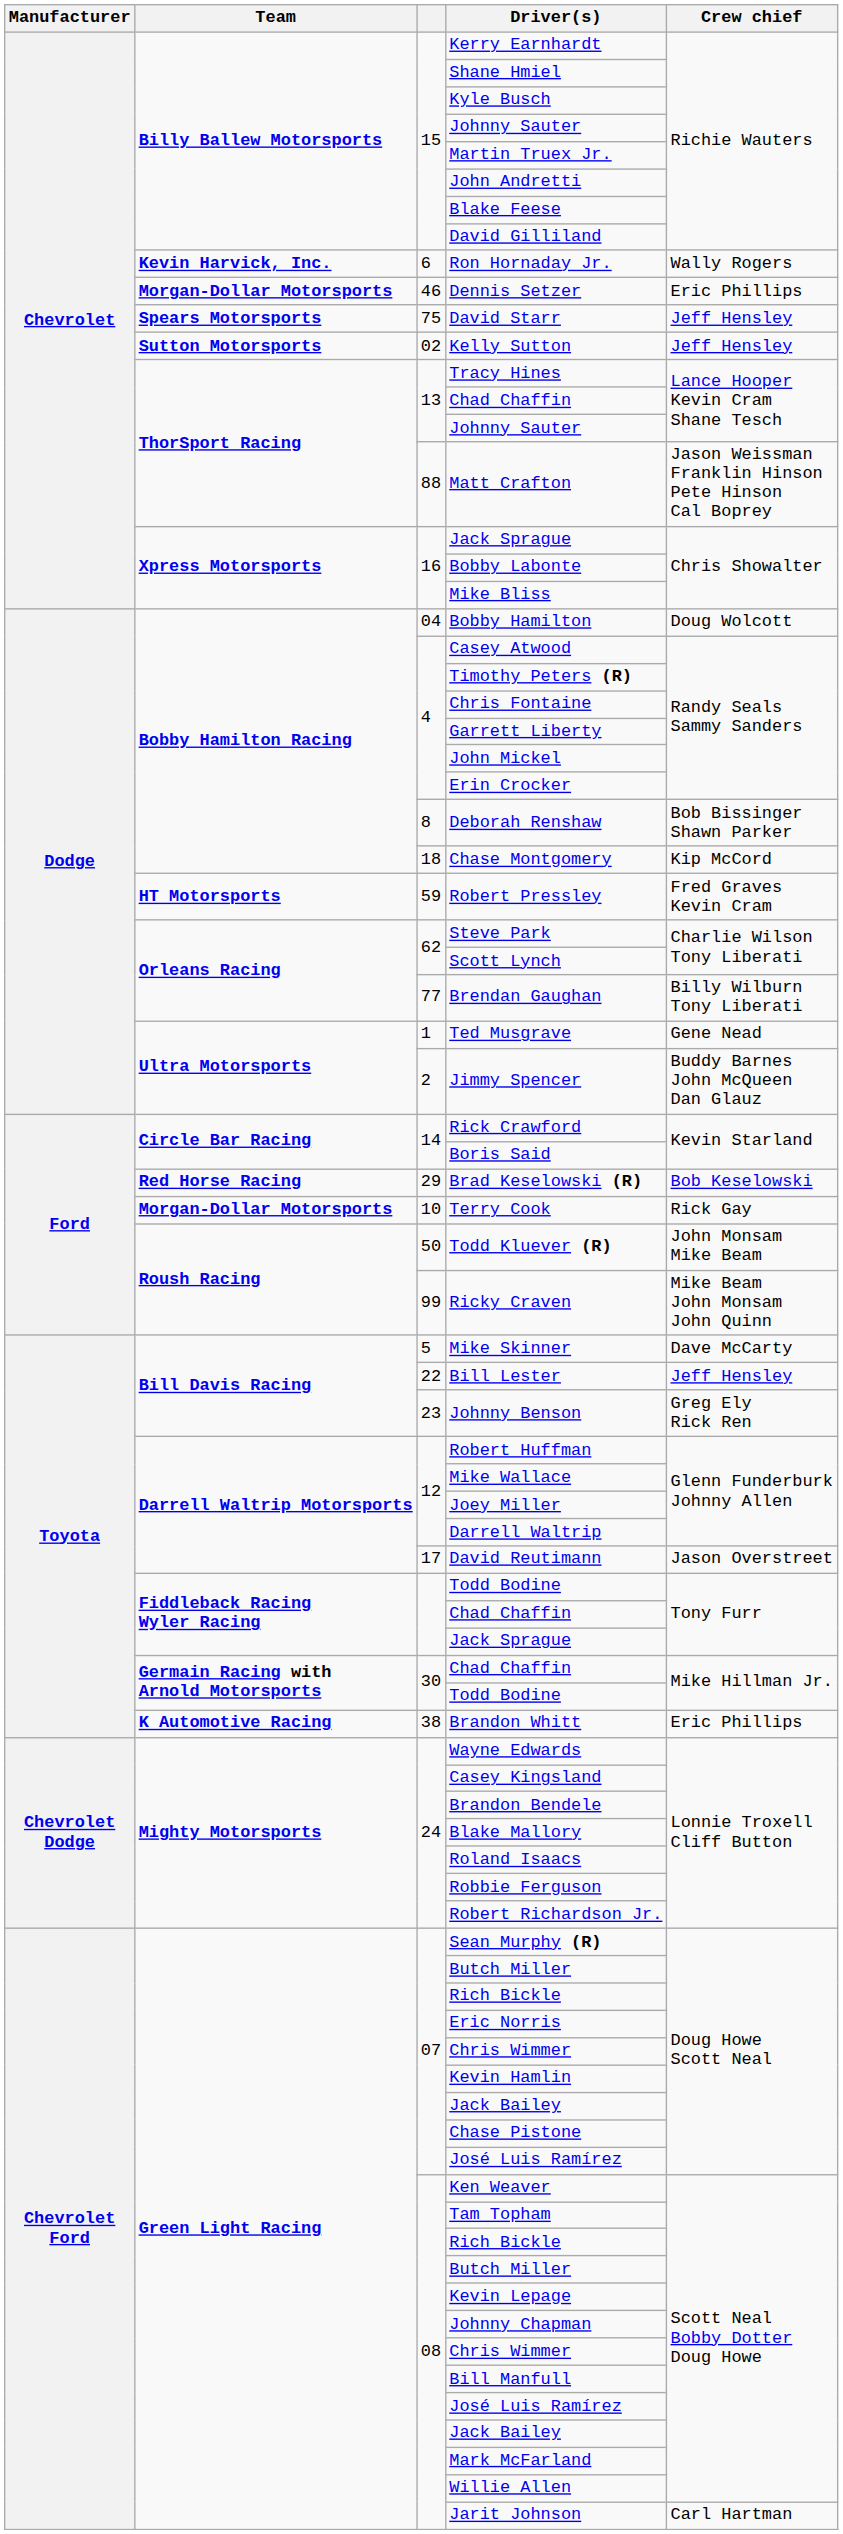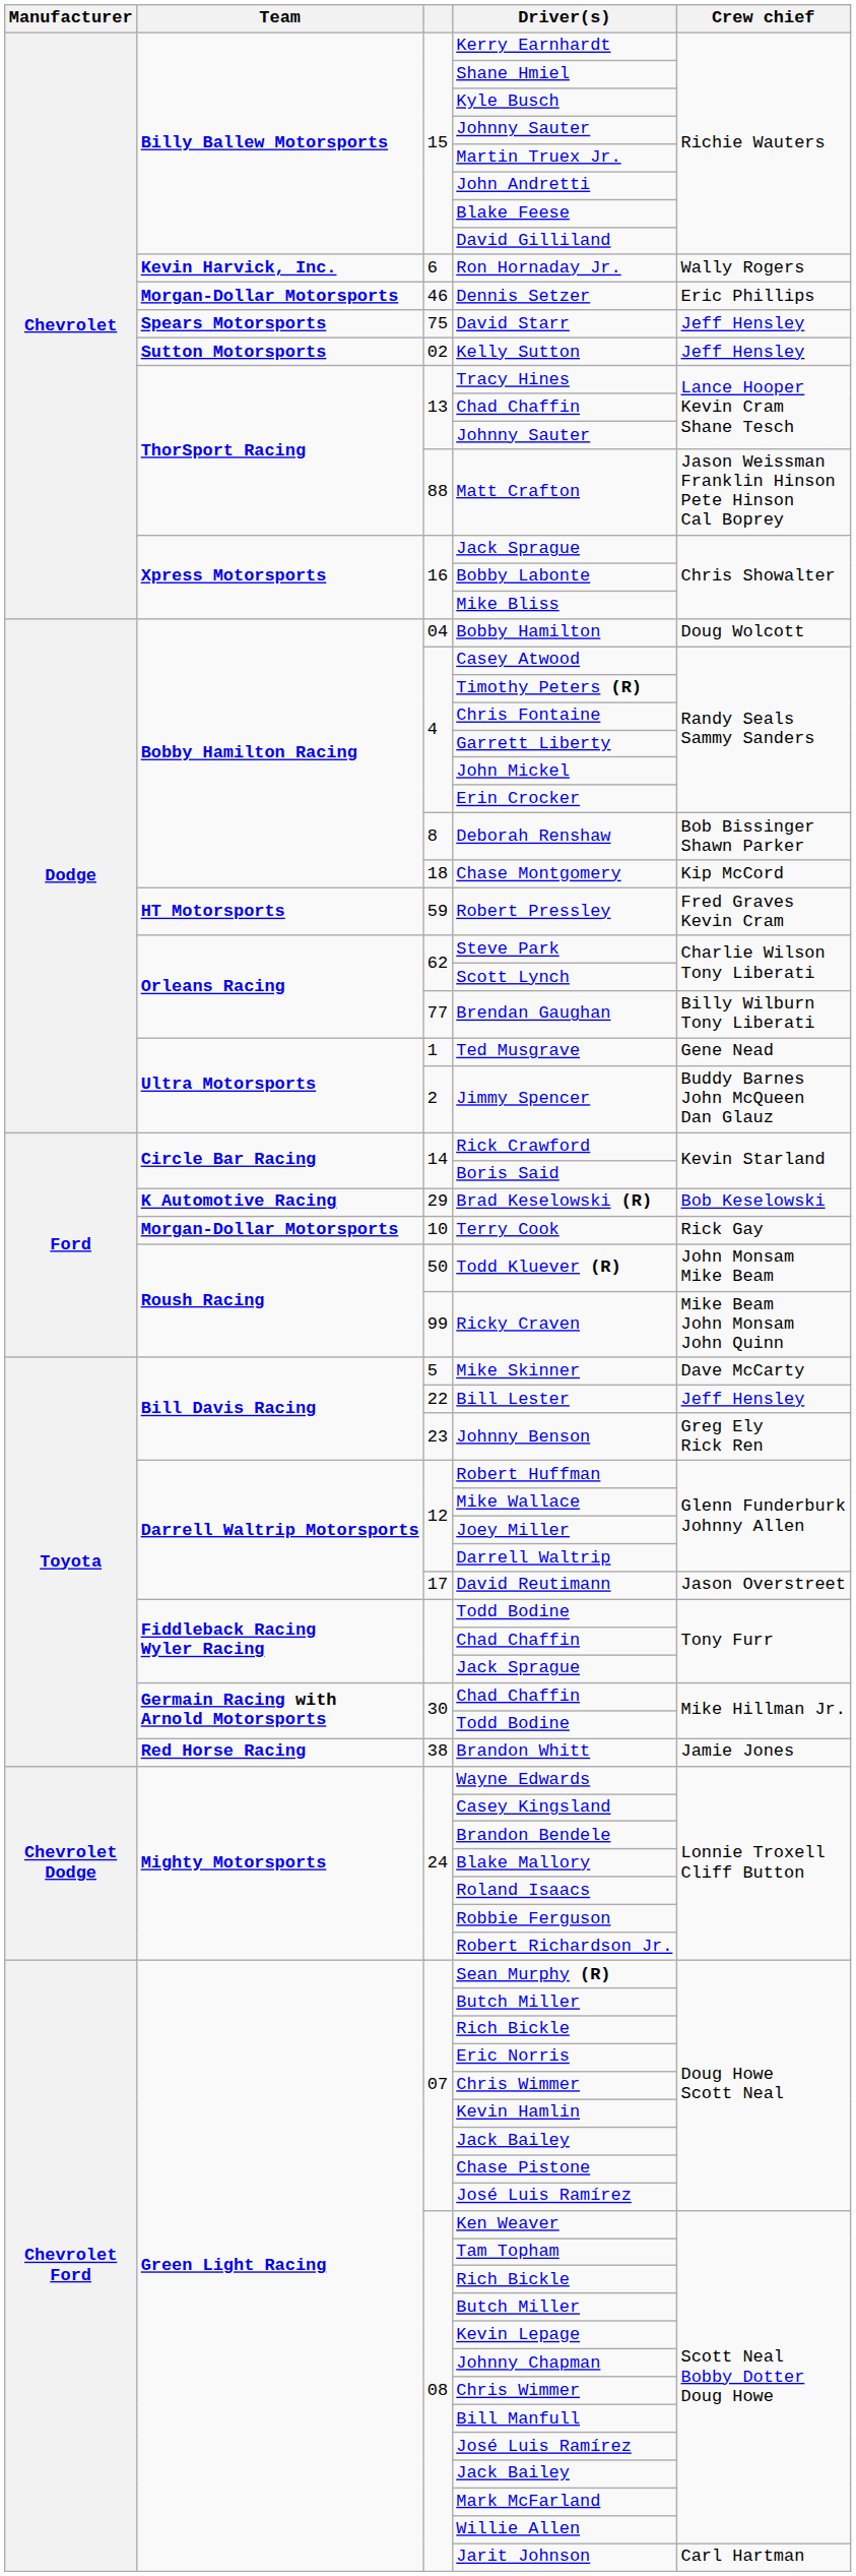 <table class="wikitable" style="font-size: 95%;">
 <tr>
 <th>Manufacturer</th>
 <th>Team</th>
 <th></th>
 <th>Driver(s)</th>
 <th>Crew chief</th>
 </tr>
 <tr>
 <th rowspan=19><a href='#'>Chevrolet</a></th>
 <td rowspan=8><strong><a href='#'>Billy Ballew Motorsports</a></strong></td>
 <td rowspan=8>15</td>
 <td><a href='#'>Kerry Earnhardt</a> <small></small></td>
 <td rowspan=8>Richie Wauters</td>
 </tr>
 <tr>
 <td><a href='#'>Shane Hmiel</a> <small></small></td>
 </tr>
 <tr>
 <td><a href='#'>Kyle Busch</a> <small></small></td>
 </tr>
 <tr>
 <td><a href='#'>Johnny Sauter</a> <small></small></td>
 </tr>
 <tr>
 <td><a href='#'>Martin Truex Jr.</a> <small></small></td>
 </tr>
 <tr>
 <td><a href='#'>John Andretti</a> <small></small></td>
 </tr>
 <tr>
 <td><a href='#'>Blake Feese</a> <small></small></td>
 </tr>
 <tr>
 <td><a href='#'>David Gilliland</a> <small></small></td>
 </tr>
 <tr>
 <td><strong><a href='#'>Kevin Harvick, Inc.</a></strong></td>
 <td>6</td>
 <td><a href='#'>Ron Hornaday Jr.</a></td>
 <td>Wally Rogers</td>
 </tr>
 <tr>
 <td><strong><a href='#'>Morgan-Dollar Motorsports</a></strong></td>
 <td>46</td>
 <td><a href='#'>Dennis Setzer</a></td>
 <td>Eric Phillips</td>
 </tr>
 <tr>
 <td><strong><a href='#'>Spears Motorsports</a></strong></td>
 <td>75</td>
 <td><a href='#'>David Starr</a></td>
 <td><a href='#'>Jeff Hensley</a></td>
 </tr>
 <tr>
 <td><strong><a href='#'>Sutton Motorsports</a></strong></td>
 <td>02</td>
 <td><a href='#'>Kelly Sutton</a></td>
 <td><a href='#'>Jeff Hensley</a></td>
 </tr>
 <tr>
 <td rowspan=4><strong><a href='#'>ThorSport Racing</a></strong></td>
 <td rowspan=3>13</td>
 <td><a href='#'>Tracy Hines</a> <small></small></td>
 <td rowspan=3><a href='#'>Lance Hooper</a> <small></small> <br> Kevin Cram <small></small> <br> Shane Tesch <small></small></td>
 </tr>
 <tr>
 <td><a href='#'>Chad Chaffin</a> <small></small></td>
 </tr>
 <tr>
 <td><a href='#'>Johnny Sauter</a> <small></small></td>
 </tr>
 <tr>
 <td>88</td>
 <td><a href='#'>Matt Crafton</a></td>
 <td>Jason Weissman <small></small> <br> Franklin Hinson <small></small> <br> Pete Hinson <small></small> <br> Cal Boprey <small></small></td>
 </tr>
 <tr>
 <td rowspan=3><strong><a href='#'>Xpress Motorsports</a></strong></td>
 <td rowspan=3>16</td>
 <td><a href='#'>Jack Sprague</a> <small></small></td>
 <td rowspan=3>Chris Showalter</td>
 </tr>
 <tr>
 <td><a href='#'>Bobby Labonte</a> <small></small></td>
 </tr>
 <tr>
 <td><a href='#'>Mike Bliss</a> <small></small></td>
 </tr>
 <tr>
 <th rowspan=15><a href='#'>Dodge</a></th>
 <td rowspan=9><strong><a href='#'>Bobby Hamilton Racing</a></strong> </td>
 <td>04</td>
 <td><a href='#'>Bobby Hamilton</a></td>
 <td>Doug Wolcott</td>
 </tr>
 <tr>
 <td rowspan=6>4</td>
 <td><a href='#'>Casey Atwood</a> <small></small></td>
 <td rowspan=6>Randy Seals <small></small> <br> Sammy Sanders <small></small></td>
 </tr>
 <tr>
 <td><a href='#'>Timothy Peters</a> <strong>(R)</strong> <small></small></td>
 </tr>
 <tr>
 <td><a href='#'>Chris Fontaine</a> <small></small></td>
 </tr>
 <tr>
 <td><a href='#'>Garrett Liberty</a> <small></small></td>
 </tr>
 <tr>
 <td><a href='#'>John Mickel</a> <small></small></td>
 </tr>
 <tr>
 <td><a href='#'>Erin Crocker</a> <small></small></td>
 </tr>
 <tr>
 <td>8</td>
 <td><a href='#'>Deborah Renshaw</a></td>
 <td>Bob Bissinger <small></small> <br> Shawn Parker <small></small></td>
 </tr>
 <tr>
 <td>18</td>
 <td><a href='#'>Chase Montgomery</a></td>
 <td>Kip McCord</td>
 </tr>
 <tr>
 <td><strong><a href='#'>HT Motorsports</a></strong></td>
 <td>59</td>
 <td><a href='#'>Robert Pressley</a></td>
 <td>Fred Graves <small></small> <br> Kevin Cram <small></small></td>
 </tr>
 <tr>
 <td rowspan=3><strong><a href='#'>Orleans Racing</a></strong></td>
 <td rowspan=2>62</td>
 <td><a href='#'>Steve Park</a> <small></small></td>
 <td rowspan=2>Charlie Wilson <small></small> <br> Tony Liberati <small></small></td>
 </tr>
 <tr>
 <td><a href='#'>Scott Lynch</a> <small></small></td>
 </tr>
 <tr>
 <td>77</td>
 <td><a href='#'>Brendan Gaughan</a></td>
 <td>Billy Wilburn <small></small> <br> Tony Liberati <small></small></td>
 </tr>
 <tr>
 <td rowspan=2><strong><a href='#'>Ultra Motorsports</a></strong></td>
 <td>1</td>
 <td><a href='#'>Ted Musgrave</a></td>
 <td>Gene Nead</td>
 </tr>
 <tr>
 <td>2</td>
 <td><a href='#'>Jimmy Spencer</a></td>
 <td>Buddy Barnes <small></small> <br> John McQueen <small></small> <br> Dan Glauz <small></small></td>
 </tr>
 <tr>
 <th rowspan=6><a href='#'>Ford</a></th>
 <td rowspan=2><strong><a href='#'>Circle Bar Racing</a></strong></td>
 <td rowspan=2>14</td>
 <td><a href='#'>Rick Crawford</a> <small></small></td>
 <td rowspan=2>Kevin Starland</td>
 </tr>
 <tr>
 <td><a href='#'>Boris Said</a> <small></small></td>
 </tr>
 <tr>
-<td><strong><a href='#'>Red Horse Racing</a></strong></td>
+<td><strong><a href='#'>K Automotive Racing</a></strong></td>
 <td>29</td>
 <td><a href='#'>Brad Keselowski</a> <strong>(R)</strong></td>
 <td><a href='#'>Bob Keselowski</a></td>
 </tr>
 <tr>
 <td><strong><a href='#'>Morgan-Dollar Motorsports</a></strong></td>
 <td>10</td>
 <td><a href='#'>Terry Cook</a></td>
 <td>Rick Gay</td>
 </tr>
 <tr>
 <td rowspan=2><strong><a href='#'>Roush Racing</a></strong></td>
 <td>50</td>
 <td><a href='#'>Todd Kluever</a> <strong>(R)</strong></td>
 <td>John Monsam <small></small> <br> Mike Beam <small></small></td>
 </tr>
 <tr>
 <td>99</td>
 <td><a href='#'>Ricky Craven</a></td>
 <td>Mike Beam <small></small> <br> John Monsam <small></small> <br> John Quinn <small></small></td>
 </tr>
 <tr>
 <th rowspan=14><a href='#'>Toyota</a></th>
 <td rowspan=3><strong><a href='#'>Bill Davis Racing</a></strong></td>
 <td>5</td>
 <td><a href='#'>Mike Skinner</a></td>
 <td>Dave McCarty</td>
 </tr>
 <tr>
 <td>22</td>
 <td><a href='#'>Bill Lester</a></td>
 <td><a href='#'>Jeff Hensley</a></td>
 </tr>
 <tr>
 <td>23</td>
 <td><a href='#'>Johnny Benson</a></td>
 <td>Greg Ely <small></small> <br> Rick Ren <small></small></td>
 </tr>
 <tr>
 <td rowspan=5><strong><a href='#'>Darrell Waltrip Motorsports</a></strong></td>
 <td rowspan=4>12</td>
 <td><a href='#'>Robert Huffman</a> <small></small></td>
 <td rowspan=4>Glenn Funderburk <small></small> <br> Johnny Allen <small></small></td>
 </tr>
 <tr>
 <td><a href='#'>Mike Wallace</a> <small></small></td>
 </tr>
 <tr>
 <td><a href='#'>Joey Miller</a> <small></small></td>
 </tr>
 <tr>
 <td><a href='#'>Darrell Waltrip</a> <small></small></td>
 </tr>
 <tr>
 <td>17</td>
 <td><a href='#'>David Reutimann</a></td>
 <td>Jason Overstreet</td>
 </tr>
 <tr>
 <td rowspan=3><strong><a href='#'>Fiddleback Racing</a></strong> <small></small> <br> <strong><a href='#'>Wyler Racing</a></strong> <small></small></td>
 <td rowspan=3> <br> </td>
 <td><a href='#'>Todd Bodine</a> <small></small></td>
 <td rowspan=3>Tony Furr</td>
 </tr>
 <tr>
 <td><a href='#'>Chad Chaffin</a> <small></small></td>
 </tr>
 <tr>
 <td><a href='#'>Jack Sprague</a> <small></small></td>
 </tr>
 <tr>
 <td rowspan=2><strong><a href='#'>Germain Racing</a> with <br> <a href='#'>Arnold Motorsports</a></strong></td>
 <td rowspan=2>30</td>
 <td><a href='#'>Chad Chaffin</a> <small></small></td>
 <td rowspan=2>Mike Hillman Jr.</td>
 </tr>
 <tr>
 <td><a href='#'>Todd Bodine</a> <small></small></td>
 </tr>
 <tr>
-<td><strong><a href='#'>K Automotive Racing</a></strong></td>
+<td><strong><a href='#'>Red Horse Racing</a></strong></td>
 <td>38</td>
 <td><a href='#'>Brandon Whitt</a></td>
-<td>Eric Phillips</td>
+<td>Jamie Jones</td>
 </tr>
 <tr>
 <th rowspan=7><a href='#'>Chevrolet</a> <br> <a href='#'>Dodge</a></th>
 <td rowspan=7><strong><a href='#'>Mighty Motorsports</a></strong></td>
 <td rowspan=7>24</td>
 <td><a href='#'>Wayne Edwards</a> <small></small></td>
 <td rowspan=7>Lonnie Troxell <small></small> <br> Cliff Button <small></small></td>
 </tr>
 <tr>
 <td><a href='#'>Casey Kingsland</a> <small></small></td>
 </tr>
 <tr>
 <td><a href='#'>Brandon Bendele</a> <small></small></td>
 </tr>
 <tr>
 <td><a href='#'>Blake Mallory</a> <small></small></td>
 </tr>
 <tr>
 <td><a href='#'>Roland Isaacs</a> <small></small></td>
 </tr>
 <tr>
 <td><a href='#'>Robbie Ferguson</a> <small></small></td>
 </tr>
 <tr>
 <td><a href='#'>Robert Richardson Jr.</a> <small></small></td>
 </tr>
 <tr>
 <th rowspan=22><a href='#'>Chevrolet</a> <br> <a href='#'>Ford</a></th>
 <td rowspan=22><strong><a href='#'>Green Light Racing</a></strong></td>
 <td rowspan=9>07</td>
 <td><a href='#'>Sean Murphy</a> <strong>(R)</strong> <small></small></td>
 <td rowspan=9>Doug Howe <small></small> <br> Scott Neal <small></small></td>
 </tr>
 <tr>
 <td><a href='#'>Butch Miller</a> <small></small></td>
 </tr>
 <tr>
 <td><a href='#'>Rich Bickle</a> <small></small></td>
 </tr>
 <tr>
 <td><a href='#'>Eric Norris</a> <small></small></td>
 </tr>
 <tr>
 <td><a href='#'>Chris Wimmer</a> <small></small></td>
 </tr>
 <tr>
 <td><a href='#'>Kevin Hamlin</a> <small></small></td>
 </tr>
 <tr>
 <td><a href='#'>Jack Bailey</a> <small></small></td>
 </tr>
 <tr>
 <td><a href='#'>Chase Pistone</a> <small></small></td>
 </tr>
 <tr>
 <td><a href='#'>José Luis Ramírez</a> <small></small></td>
 </tr>
 <tr>
 <td rowspan=13>08</td>
 <td><a href='#'>Ken Weaver</a> <small></small></td>
 <td rowspan=12>Scott Neal <br> <a href='#'>Bobby Dotter</a> <br> Doug Howe <small></small></td>
 </tr>
 <tr>
 <td><a href='#'>Tam Topham</a> <small></small></td>
 </tr>
 <tr>
 <td><a href='#'>Rich Bickle</a> <small></small></td>
 </tr>
 <tr>
 <td><a href='#'>Butch Miller</a> <small></small></td>
 </tr>
 <tr>
 <td><a href='#'>Kevin Lepage</a> <small></small></td>
 </tr>
 <tr>
 <td><a href='#'>Johnny Chapman</a> <small></small></td>
 </tr>
 <tr>
 <td><a href='#'>Chris Wimmer</a> <small></small></td>
 </tr>
 <tr>
 <td><a href='#'>Bill Manfull</a> <small></small></td>
 </tr>
 <tr>
 <td><a href='#'>José Luis Ramírez</a> <small></small></td>
 </tr>
 <tr>
 <td><a href='#'>Jack Bailey</a> <small></small></td>
 </tr>
 <tr>
 <td><a href='#'>Mark McFarland</a> <small></small></td>
 </tr>
 <tr>
 <td><a href='#'>Willie Allen</a> <small></small></td>
 </tr>
 <tr>
 <td><a href='#'>Jarit Johnson</a> <small></small></td>
 <td>Carl Hartman</td>
 </tr>
 <tr>
 </tr>
 </table>
